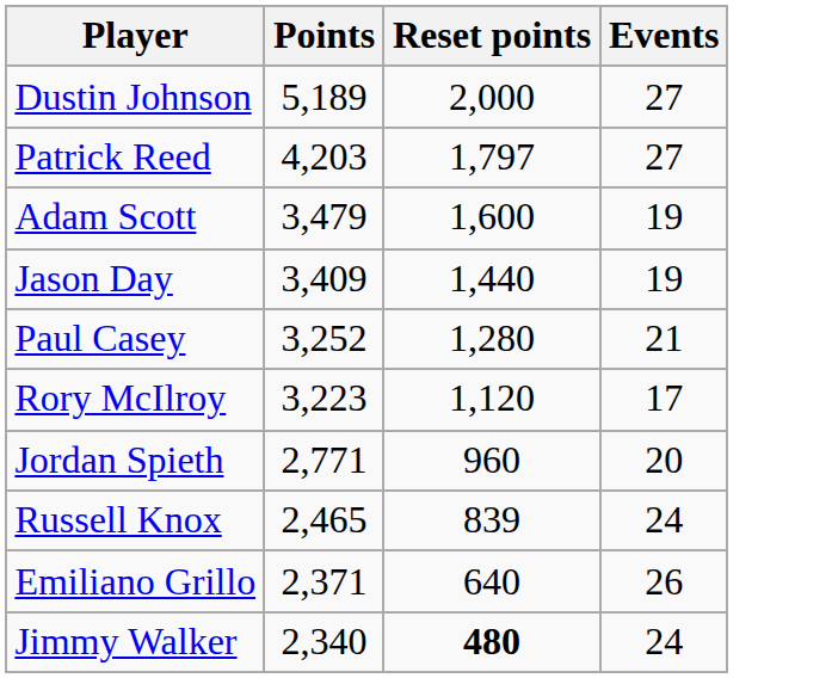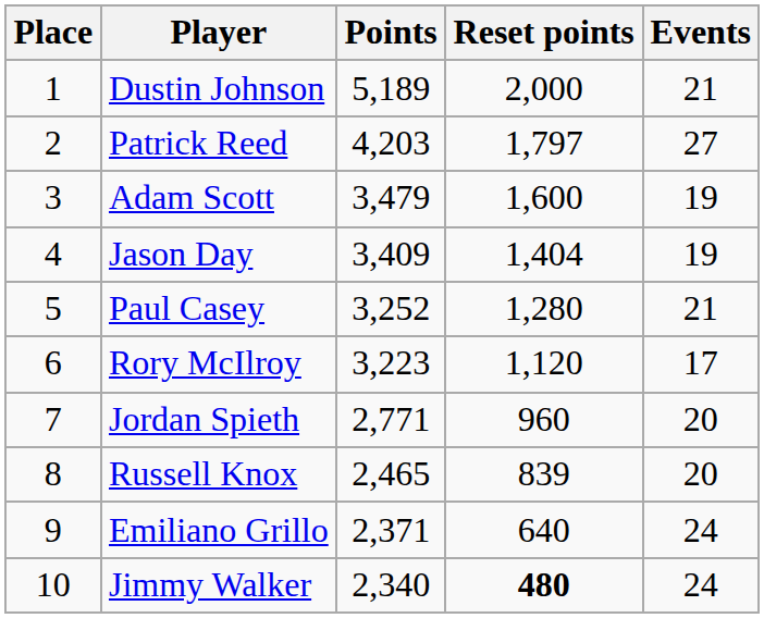 <table class="wikitable">
 <tr>
+<th>Place</th>
 <th>Player</th>
 <th>Points</th>
 <th>Reset points</th>
 <th>Events</th>
 </tr>
 <tr>
+<td align=center>1</td>
 <td> <a href='#'>Dustin Johnson</a></td>
 <td align=center>5,189</td>
 <td align=center>2,000</td>
-<td align=center>27</td>
+<td align=center>21</td>
 </tr>
 <tr>
+<td align=center>2</td>
 <td> <a href='#'>Patrick Reed</a></td>
 <td align=center>4,203</td>
 <td align=center>1,797</td>
 <td align=center>27</td>
 </tr>
 <tr>
+<td align=center>3</td>
 <td> <a href='#'>Adam Scott</a></td>
 <td align=center>3,479</td>
 <td align=center>1,600</td>
 <td align=center>19</td>
 </tr>
 <tr>
+<td align=center>4</td>
 <td> <a href='#'>Jason Day</a></td>
 <td align=center>3,409</td>
-<td align=center>1,440</td>
+<td align=center>1,404</td>
 <td align=center>19</td>
 </tr>
 <tr>
+<td align=center>5</td>
 <td> <a href='#'>Paul Casey</a></td>
 <td align=center>3,252</td>
 <td align=center>1,280</td>
 <td align=center>21</td>
 </tr>
 <tr>
+<td align=center>6</td>
 <td> <a href='#'>Rory McIlroy</a></td>
 <td align=center>3,223</td>
 <td align=center>1,120</td>
 <td align=center>17</td>
 </tr>
 <tr>
+<td align=center>7</td>
 <td> <a href='#'>Jordan Spieth</a></td>
 <td align=center>2,771</td>
 <td align=center>960</td>
 <td align=center>20</td>
 </tr>
 <tr>
+<td align=center>8</td>
 <td> <a href='#'>Russell Knox</a></td>
 <td align=center>2,465</td>
 <td align=center>839</td>
+<td align=center>20</td>
+</tr>
+<tr>
+<td align=center>9</td>
+<td> <a href='#'>Emiliano Grillo</a></td>
+<td align=center>2,371</td>
+<td align=center>640</td>
 <td align=center>24</td>
 </tr>
 <tr>
-<td> <a href='#'>Emiliano Grillo</a></td>
-<td align=center>2,371</td>
-<td align=center>640</td>
-<td align=center>26</td>
-</tr>
-<tr>
+<td align=center>10</td>
 <td> <a href='#'>Jimmy Walker</a></td>
 <td align=center>2,340</td>
 <td align=center><strong>480</strong></td>
 <td align=center>24</td>
 </tr>
 </table>
